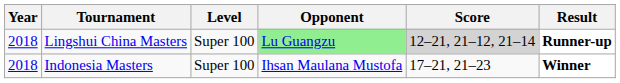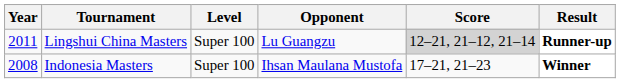 <table class="sortable wikitable" style="font-size: 90%;">
 <tr>
 <th>Year</th>
 <th>Tournament</th>
 <th>Level</th>
 <th>Opponent</th>
 <th>Score</th>
 <th>Result</th>
 </tr>
 <tr>
-<td align="center"><a href='#'>2018</a></td>
+<td align="center"><a href='#'>2011</a></td>
 <td align="left"><a href='#'>Lingshui China Masters</a></td>
 <td align="left">Super 100</td>
-<td align="left" style="background: lightgreen;"> <a href='#'>Lu Guangzu</a></td>
+<td align="left"> <a href='#'>Lu Guangzu</a></td>
 <td algin="left" style="background: lightgrey;">12–21, 21–12, 21–14</td>
 <td style="text-align:left; background:white"> <strong>Runner-up</strong></td>
 </tr>
 <tr>
-<td align="center"><a href='#'>2018</a></td>
+<td align="center"><a href='#'>2008</a></td>
 <td align="left"><a href='#'>Indonesia Masters</a></td>
 <td align="left">Super 100</td>
 <td align="left"> <a href='#'>Ihsan Maulana Mustofa</a></td>
 <td algin="left">17–21, 21–23</td>
 <td style="text-align:left; background:white"> <strong>Winner</strong></td>
 </tr>
 </table>
